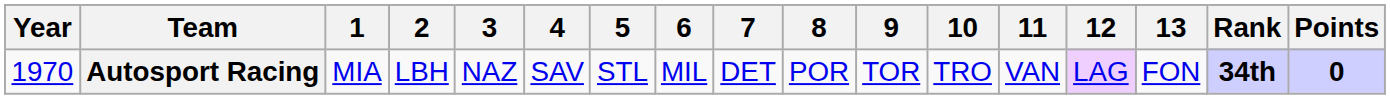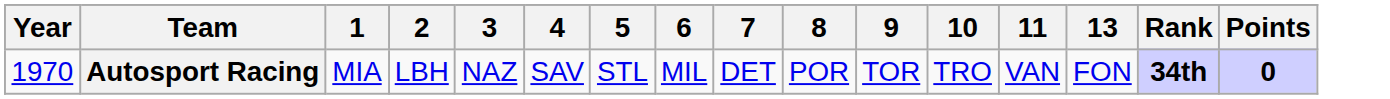 <table class="wikitable" style="text-align:center; font-size:90%">
 <tr>
 <th>Year</th>
 <th>Team</th>
 <th>1</th>
 <th>2</th>
 <th>3</th>
 <th>4</th>
 <th>5</th>
 <th>6</th>
 <th>7</th>
 <th>8</th>
 <th>9</th>
 <th>10</th>
 <th>11</th>
-<th>12</th>
 <th>13</th>
 <th>Rank</th>
 <th>Points</th>
 </tr>
 <tr>
 <td><a href='#'>1970</a></td>
 <th>Autosport Racing</th>
 <td><a href='#'>MIA</a></td>
 <td><a href='#'>LBH</a></td>
 <td><a href='#'>NAZ</a></td>
 <td><a href='#'>SAV</a></td>
 <td><a href='#'>STL</a></td>
 <td><a href='#'>MIL</a></td>
 <td><a href='#'>DET</a></td>
 <td><a href='#'>POR</a></td>
 <td><a href='#'>TOR</a></td>
 <td><a href='#'>TRO</a></td>
 <td><a href='#'>VAN</a></td>
-<td style="background:#EFCFFF;"><a href='#'>LAG</a><br></td>
 <td><a href='#'>FON</a></td>
 <td style="background:#CFCFFF;"><strong>34th</strong></td>
 <td style="background:#CFCFFF;"><strong>0</strong></td>
 </tr>
 </table>
